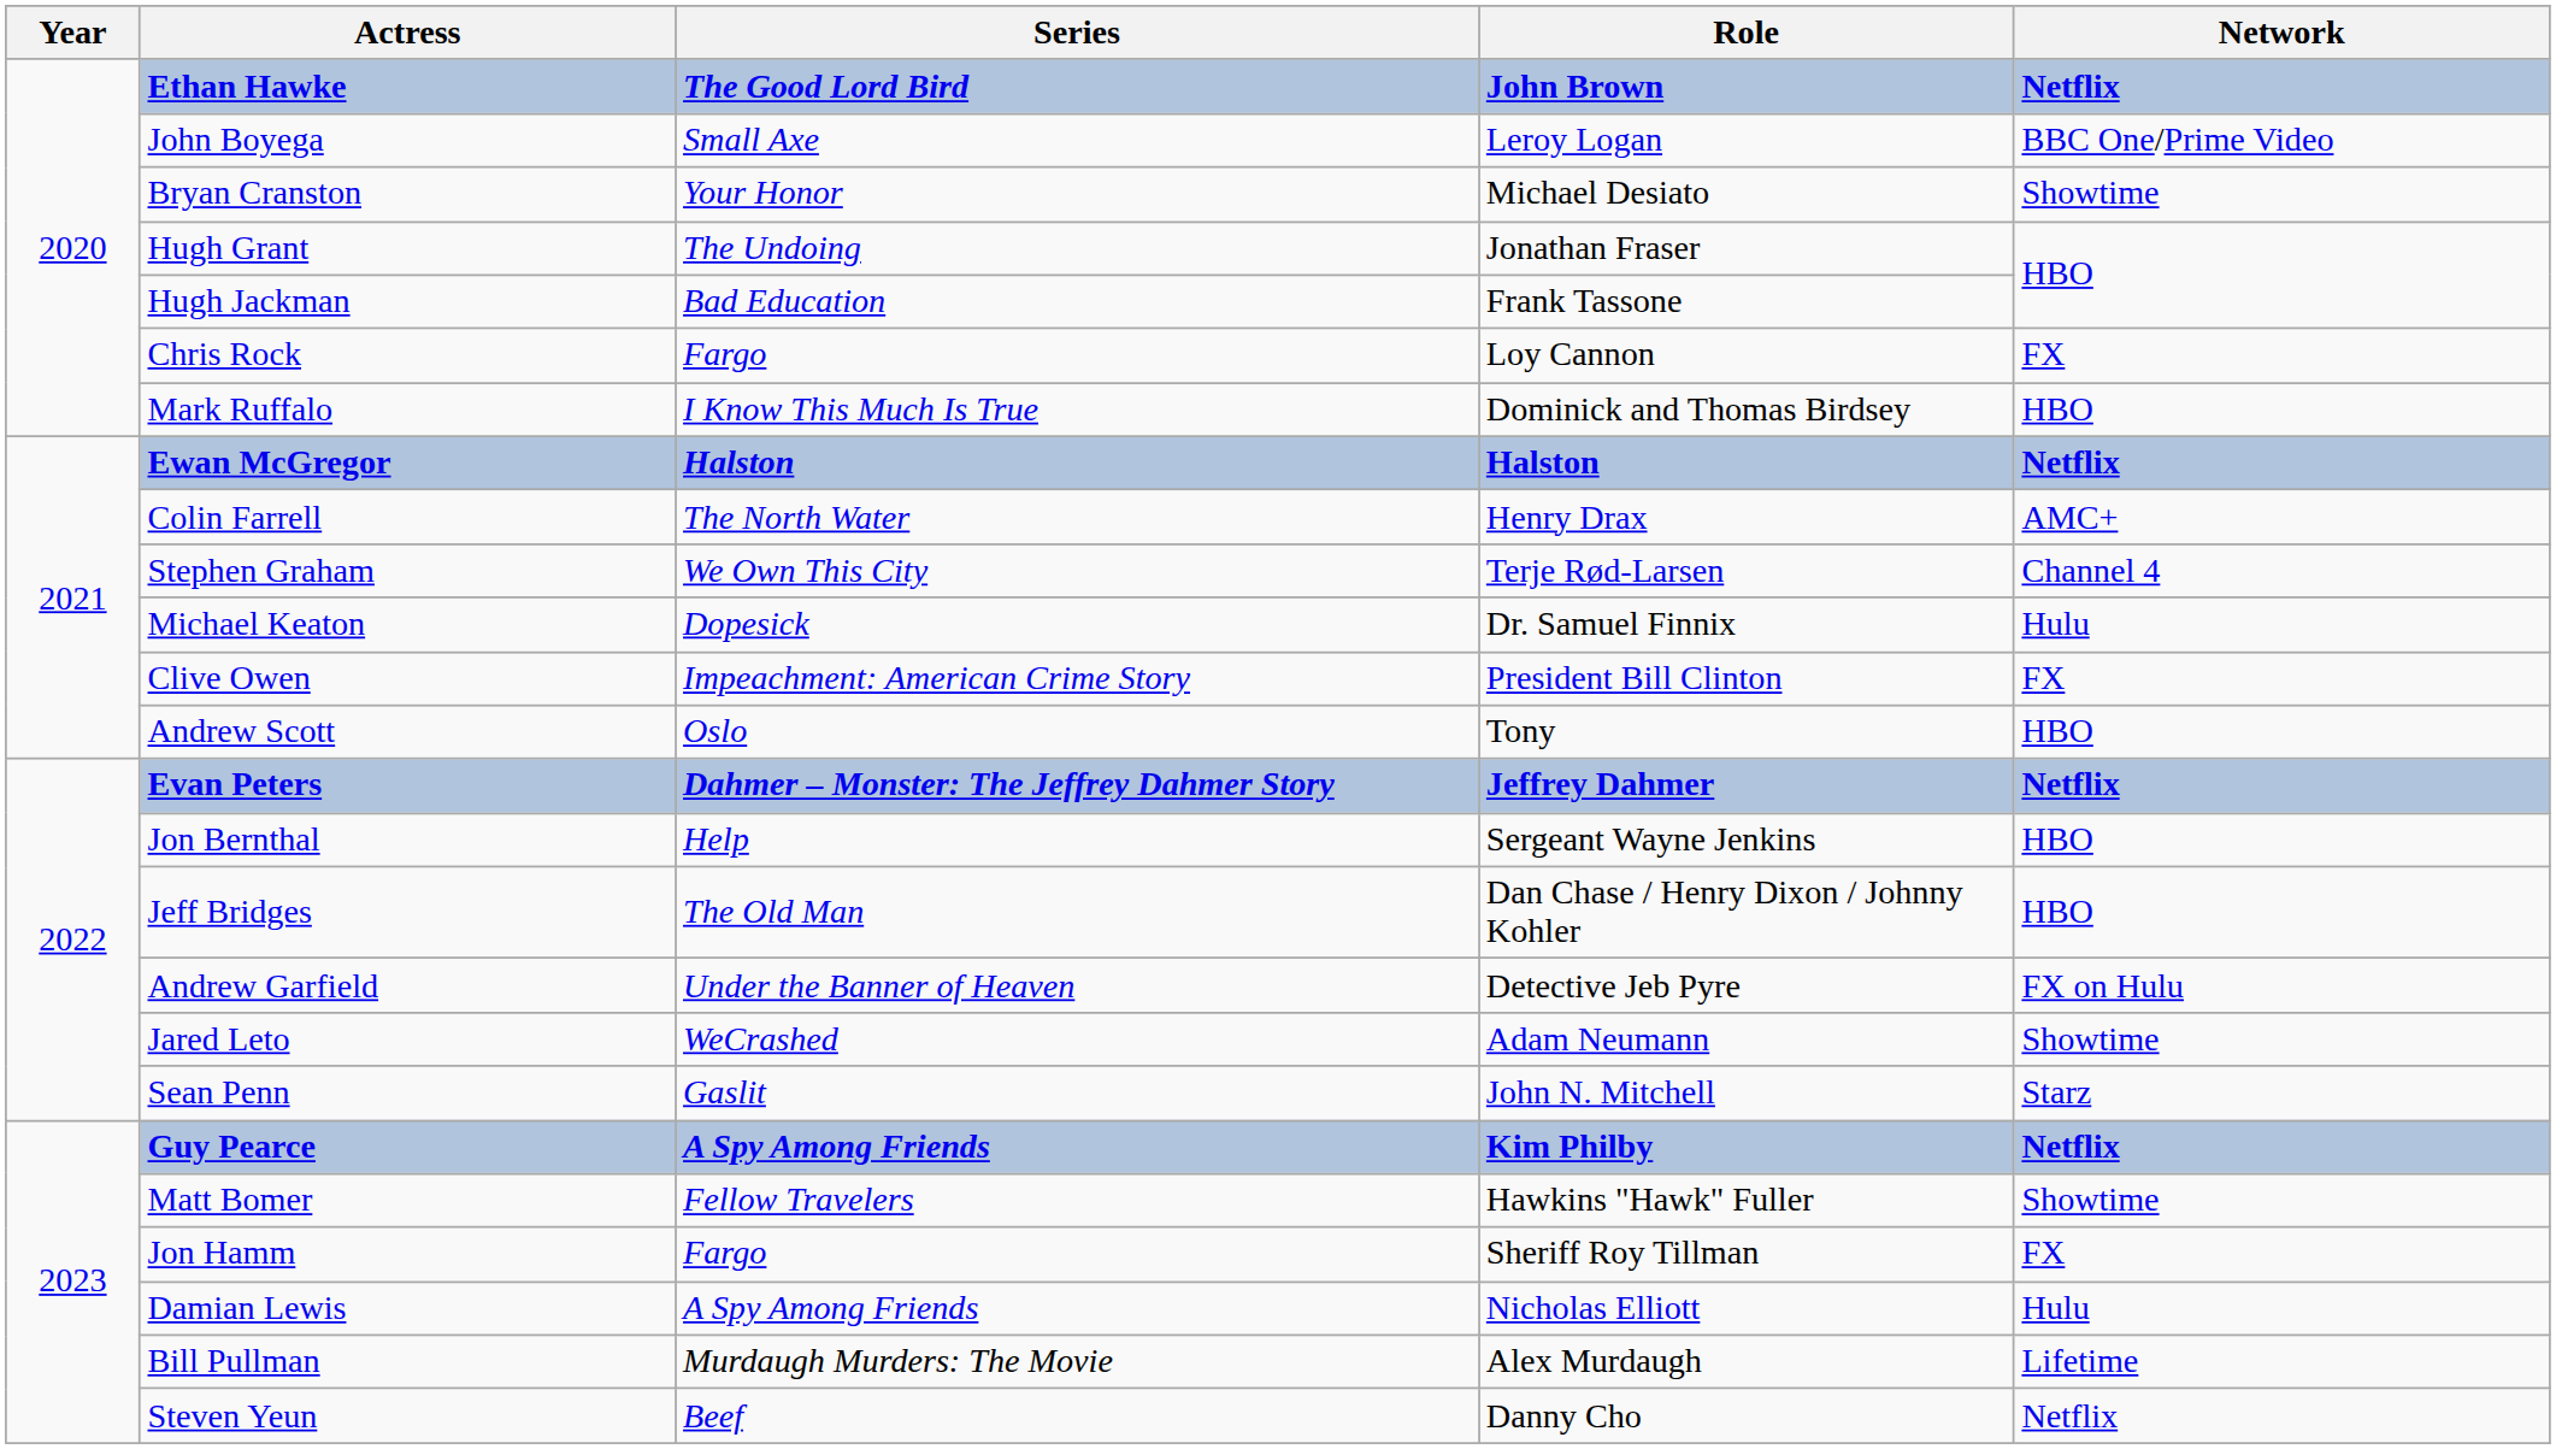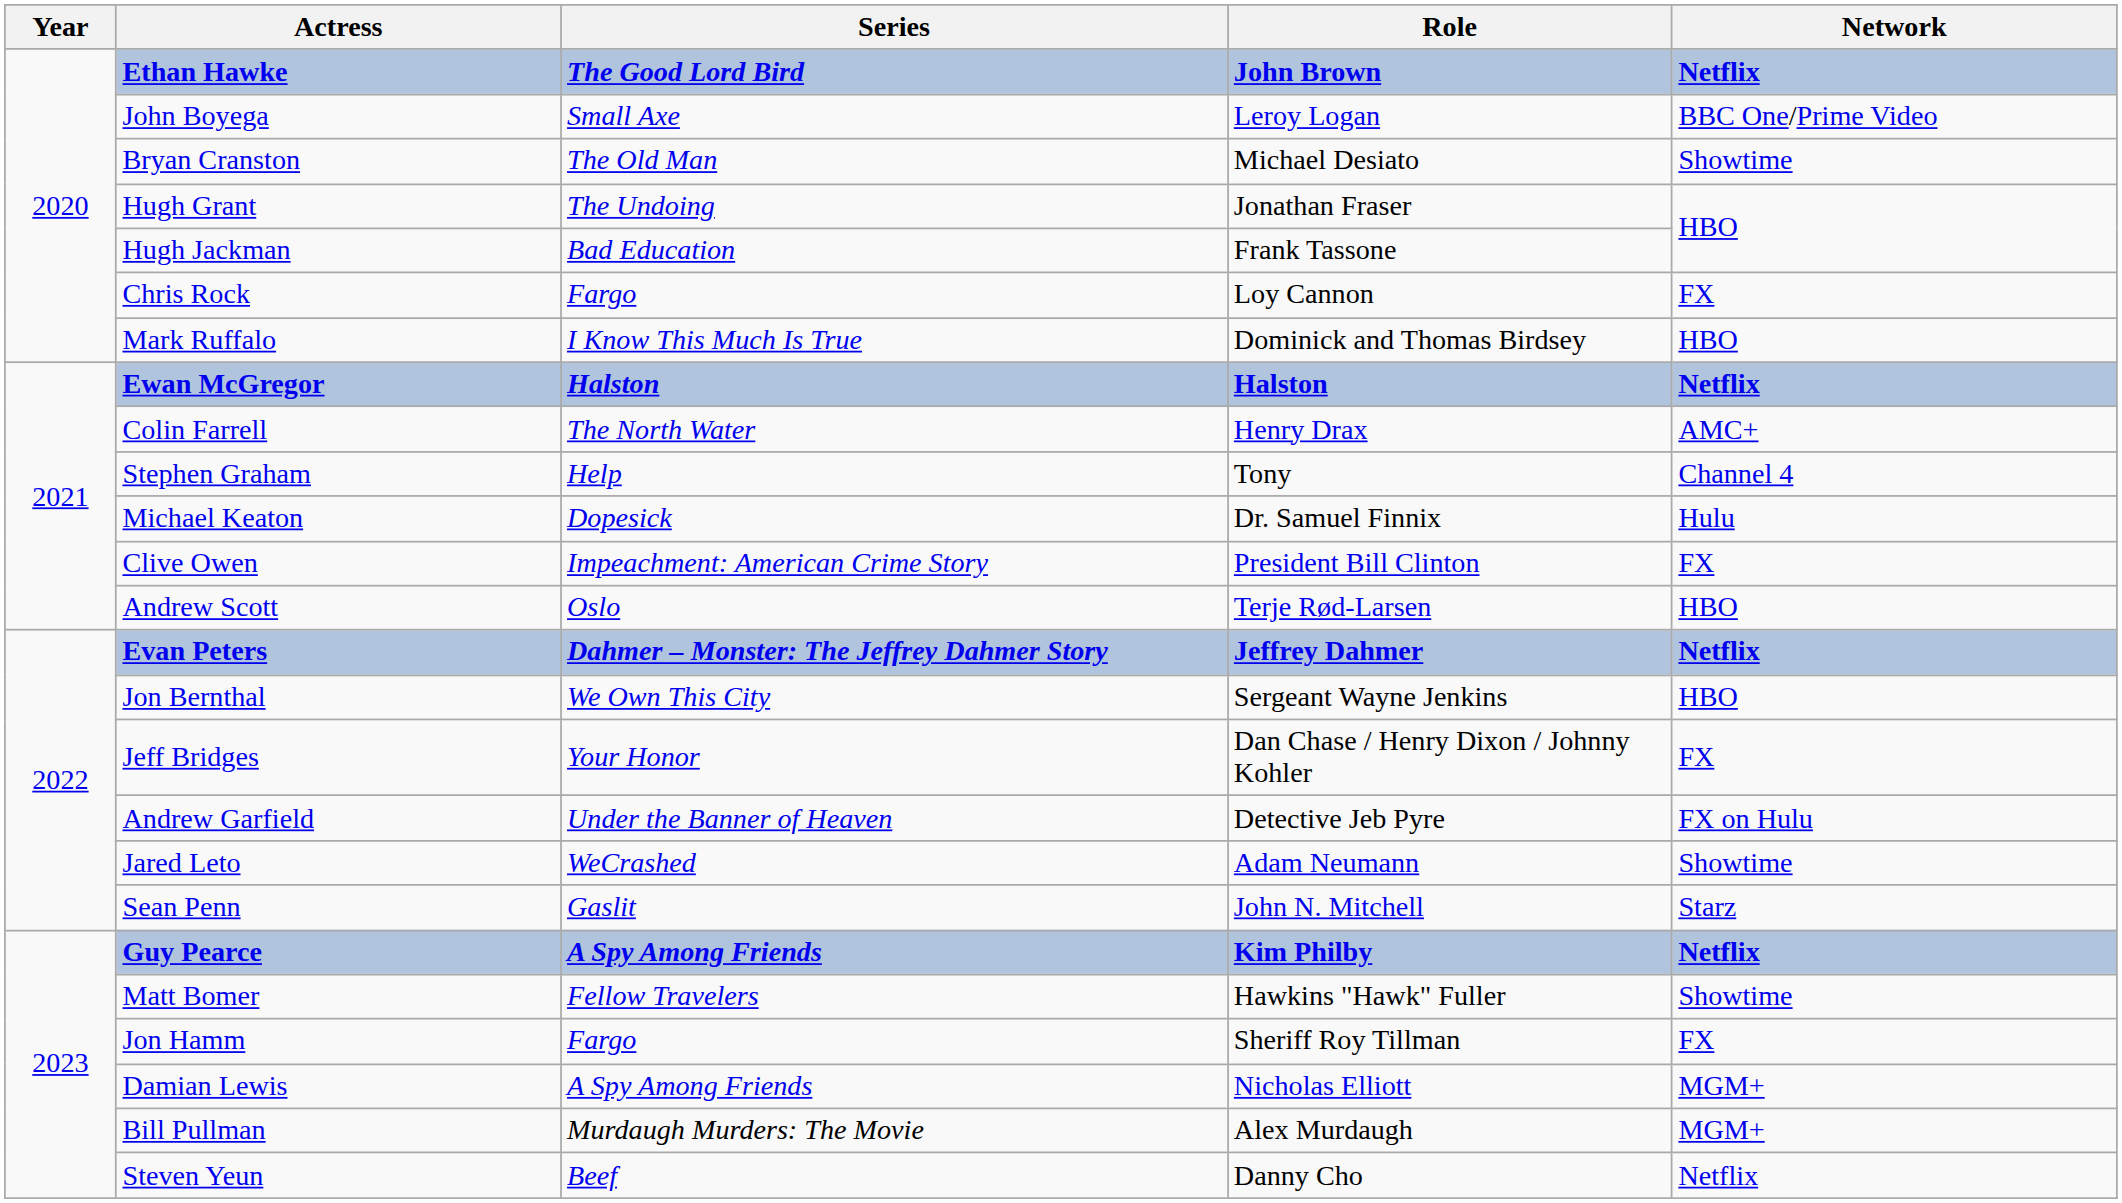 <table class="wikitable" width="95%" cellpadding="5">
 <tr>
 <th width="5%">Year</th>
 <th width="20%">Actress</th>
 <th width="30%">Series</th>
 <th width="20%">Role</th>
 <th width="20%">Network</th>
 </tr>
 <tr>
 <td rowspan="7" style="text-align:center;"><a href='#'>2020</a><br></td>
 <td style="background:#B0C4DE;"><strong><a href='#'>Ethan Hawke</a></strong></td>
 <td style="background:#B0C4DE;"><strong><em><a href='#'>The Good Lord Bird</a></em></strong></td>
 <td style="background:#B0C4DE;"><strong><a href='#'>John Brown</a></strong></td>
 <td style="background:#B0C4DE;"><strong><a href='#'>Netflix</a></strong></td>
 </tr>
 <tr>
 <td><a href='#'>John Boyega</a></td>
 <td><em><a href='#'>Small Axe</a></em></td>
 <td><a href='#'>Leroy Logan</a></td>
 <td><a href='#'>BBC One</a>/<a href='#'>Prime Video</a></td>
 </tr>
 <tr>
 <td><a href='#'>Bryan Cranston</a></td>
-<td><em><a href='#'>Your Honor</a></em></td>
+<td><em><a href='#'>The Old Man</a></em></td>
 <td>Michael Desiato</td>
 <td><a href='#'>Showtime</a></td>
 </tr>
 <tr>
 <td><a href='#'>Hugh Grant</a></td>
 <td><em><a href='#'>The Undoing</a></em></td>
 <td>Jonathan Fraser</td>
 <td rowspan="2"><a href='#'>HBO</a></td>
 </tr>
 <tr>
 <td><a href='#'>Hugh Jackman</a></td>
 <td><em><a href='#'>Bad Education</a></em></td>
 <td>Frank Tassone</td>
 </tr>
 <tr>
 <td><a href='#'>Chris Rock</a></td>
 <td><em><a href='#'>Fargo</a></em></td>
 <td>Loy Cannon</td>
 <td><a href='#'>FX</a></td>
 </tr>
 <tr>
 <td><a href='#'>Mark Ruffalo</a></td>
 <td><em><a href='#'>I Know This Much Is True</a></em></td>
 <td>Dominick and Thomas Birdsey</td>
 <td><a href='#'>HBO</a></td>
 </tr>
 <tr>
 <td rowspan="6" style="text-align:center;"><a href='#'>2021</a></td>
 <td style="background:#B0C4DE;"><strong><a href='#'>Ewan McGregor</a> </strong></td>
 <td style="background:#B0C4DE;"><strong><em><a href='#'>Halston</a></em></strong></td>
 <td style="background:#B0C4DE;"><strong><a href='#'>Halston</a></strong></td>
 <td style="background:#B0C4DE;"><strong><a href='#'>Netflix</a></strong></td>
 </tr>
 <tr>
 <td><a href='#'>Colin Farrell</a></td>
 <td><em><a href='#'>The North Water</a></em></td>
 <td><a href='#'>Henry Drax</a></td>
 <td><a href='#'>AMC+</a></td>
 </tr>
 <tr>
 <td><a href='#'>Stephen Graham</a></td>
-<td><em><a href='#'>We Own This City</a></em></td>
-<td><a href='#'>Terje Rød-Larsen</a></td>
+<td><em><a href='#'>Help</a></em></td>
+<td>Tony</td>
 <td><a href='#'>Channel 4</a></td>
 </tr>
 <tr>
 <td><a href='#'>Michael Keaton</a></td>
 <td><em><a href='#'>Dopesick</a></em></td>
 <td>Dr. Samuel Finnix</td>
 <td><a href='#'>Hulu</a></td>
 </tr>
 <tr>
 <td><a href='#'>Clive Owen</a></td>
 <td><em><a href='#'>Impeachment: American Crime Story</a></em></td>
 <td><a href='#'>President Bill Clinton</a></td>
 <td><a href='#'>FX</a></td>
 </tr>
 <tr>
 <td><a href='#'>Andrew Scott</a></td>
 <td><em><a href='#'>Oslo</a></em></td>
-<td>Tony</td>
+<td><a href='#'>Terje Rød-Larsen</a></td>
 <td><a href='#'>HBO</a></td>
 </tr>
 <tr>
 <td rowspan="6" style="text-align:center;"><a href='#'>2022</a></td>
 <td style="background:#B0C4DE;"><strong><a href='#'>Evan Peters</a></strong></td>
 <td style="background:#B0C4DE;"><strong><em><a href='#'>Dahmer – Monster: The Jeffrey Dahmer Story</a></em></strong></td>
 <td style="background:#B0C4DE;"><strong><a href='#'>Jeffrey Dahmer</a></strong></td>
 <td style="background:#B0C4DE;"><strong><a href='#'>Netflix</a></strong></td>
 </tr>
 <tr>
 <td><a href='#'>Jon Bernthal</a></td>
-<td><em><a href='#'>Help</a></em></td>
+<td><em><a href='#'>We Own This City</a></em></td>
 <td>Sergeant Wayne Jenkins</td>
 <td><a href='#'>HBO</a></td>
 </tr>
 <tr>
 <td><a href='#'>Jeff Bridges</a></td>
-<td><em><a href='#'>The Old Man</a></em></td>
+<td><em><a href='#'>Your Honor</a></em></td>
 <td>Dan Chase / Henry Dixon / Johnny Kohler</td>
-<td><a href='#'>HBO</a></td>
+<td><a href='#'>FX</a></td>
 </tr>
 <tr>
 <td><a href='#'>Andrew Garfield</a></td>
 <td><em><a href='#'>Under the Banner of Heaven</a></em></td>
 <td>Detective Jeb Pyre</td>
 <td><a href='#'>FX on Hulu</a></td>
 </tr>
 <tr>
 <td><a href='#'>Jared Leto</a></td>
 <td><em><a href='#'>WeCrashed</a></em></td>
 <td><a href='#'>Adam Neumann</a></td>
 <td><a href='#'>Showtime</a></td>
 </tr>
 <tr>
 <td><a href='#'>Sean Penn</a></td>
 <td><em><a href='#'>Gaslit</a></em></td>
 <td><a href='#'>John N. Mitchell</a></td>
 <td><a href='#'>Starz</a></td>
 </tr>
 <tr>
 <td rowspan="6" style="text-align:center;"><a href='#'>2023</a><br></td>
 <td style="background:#B0C4DE;"><strong><a href='#'>Guy Pearce</a></strong></td>
 <td style="background:#B0C4DE;"><strong><em><a href='#'>A Spy Among Friends</a></em></strong></td>
 <td style="background:#B0C4DE;"><strong><a href='#'>Kim Philby</a></strong></td>
 <td style="background:#B0C4DE;"><strong><a href='#'>Netflix</a></strong></td>
 </tr>
 <tr>
 <td><a href='#'>Matt Bomer</a></td>
 <td><em><a href='#'>Fellow Travelers</a></em></td>
 <td>Hawkins "Hawk" Fuller</td>
 <td><a href='#'>Showtime</a></td>
 </tr>
 <tr>
 <td><a href='#'>Jon Hamm</a></td>
 <td><em><a href='#'>Fargo</a></em></td>
 <td>Sheriff Roy Tillman</td>
 <td><a href='#'>FX</a></td>
 </tr>
 <tr>
 <td><a href='#'>Damian Lewis</a></td>
 <td><em><a href='#'>A Spy Among Friends</a></em></td>
 <td><a href='#'>Nicholas Elliott</a></td>
-<td><a href='#'>Hulu</a></td>
+<td><a href='#'>MGM+</a></td>
 </tr>
 <tr>
 <td><a href='#'>Bill Pullman</a></td>
 <td><em>Murdaugh Murders: The Movie</em></td>
 <td>Alex Murdaugh</td>
-<td><a href='#'>Lifetime</a></td>
+<td><a href='#'>MGM+</a></td>
 </tr>
 <tr>
 <td><a href='#'>Steven Yeun</a></td>
 <td><em><a href='#'>Beef</a></em></td>
 <td>Danny Cho</td>
 <td><a href='#'>Netflix</a></td>
 </tr>
 </table>
